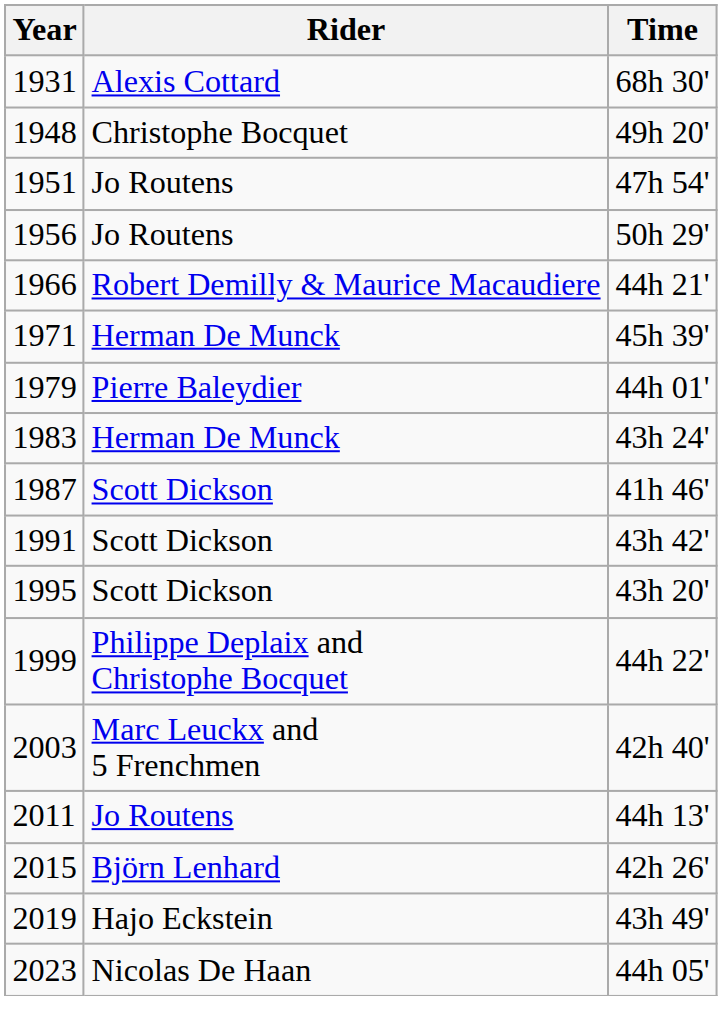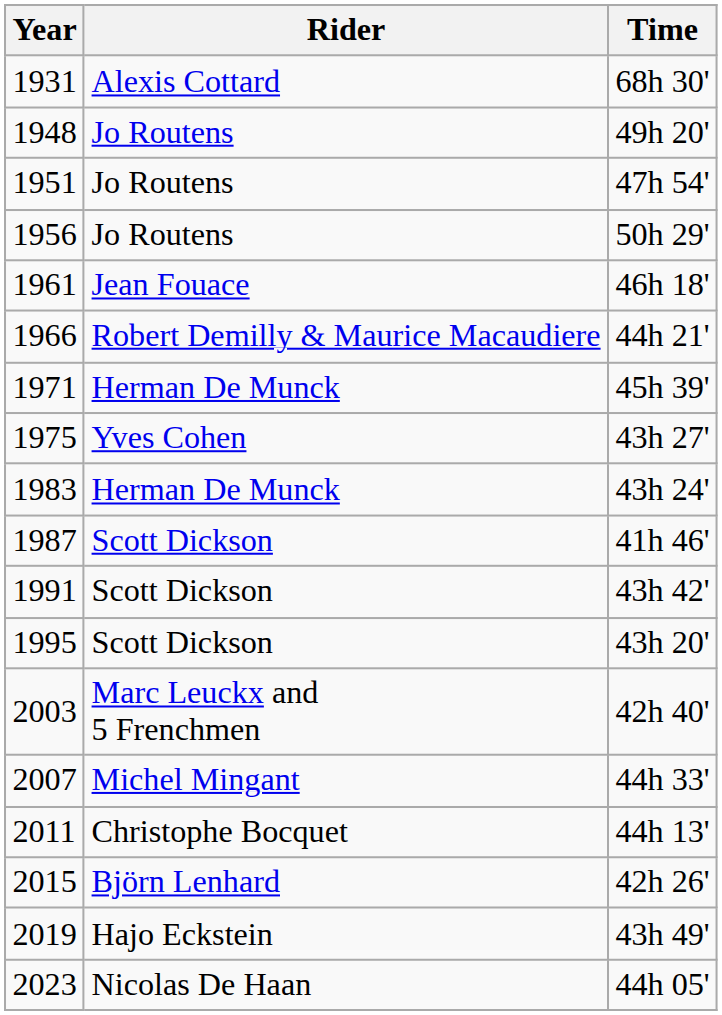 <table class="wikitable">
 <tr>
 <th>Year</th>
 <th>Rider</th>
 <th>Time</th>
 </tr>
 <tr>
 <td>1931</td>
 <td> <a href='#'>Alexis Cottard</a></td>
 <td>68h 30'</td>
 </tr>
 <tr>
 <td>1948</td>
-<td> Christophe Bocquet</td>
+<td> <a href='#'>Jo Routens</a></td>
 <td>49h 20'</td>
 </tr>
 <tr>
 <td>1951</td>
 <td> Jo Routens</td>
 <td>47h 54'</td>
 </tr>
 <tr>
 <td>1956</td>
 <td> Jo Routens</td>
 <td>50h 29'</td>
 </tr>
 <tr>
+<td>1961</td>
+<td> <a href='#'>Jean Fouace</a></td>
+<td>46h 18'</td>
+</tr>
+<tr>
 <td>1966</td>
 <td> <a href='#'>Robert Demilly & Maurice Macaudiere</a></td>
 <td>44h 21'</td>
 </tr>
 <tr>
 <td>1971</td>
 <td> <a href='#'>Herman De Munck</a></td>
 <td>45h 39'</td>
 </tr>
 <tr>
-<td>1979</td>
-<td> <a href='#'>Pierre Baleydier</a></td>
-<td>44h 01'</td>
+<td>1975</td>
+<td> <a href='#'>Yves Cohen</a></td>
+<td>43h 27'</td>
 </tr>
 <tr>
 <td>1983</td>
 <td> <a href='#'>Herman De Munck</a></td>
 <td>43h 24'</td>
 </tr>
 <tr>
 <td>1987</td>
 <td> <a href='#'>Scott Dickson</a></td>
 <td>41h 46'</td>
 </tr>
 <tr>
 <td>1991</td>
 <td> Scott Dickson</td>
 <td>43h 42'</td>
 </tr>
 <tr>
 <td>1995</td>
 <td> Scott Dickson</td>
 <td>43h 20'</td>
 </tr>
 <tr>
-<td>1999</td>
-<td> <a href='#'>Philippe Deplaix</a> and <br> <a href='#'>Christophe Bocquet</a></td>
-<td>44h 22'</td>
-</tr>
-<tr>
 <td>2003</td>
 <td> <a href='#'>Marc Leuckx</a> and <br>  5 Frenchmen</td>
 <td>42h 40'</td>
 </tr>
 <tr>
+<td>2007</td>
+<td> <a href='#'>Michel Mingant</a></td>
+<td>44h 33'</td>
+</tr>
+<tr>
 <td>2011</td>
-<td> <a href='#'>Jo Routens</a></td>
+<td> Christophe Bocquet</td>
 <td>44h 13'</td>
 </tr>
 <tr>
 <td>2015</td>
 <td> <a href='#'>Björn Lenhard</a></td>
 <td>42h 26'</td>
 </tr>
 <tr>
 <td>2019</td>
 <td> Hajo Eckstein</td>
 <td>43h 49'</td>
 </tr>
 <tr>
 <td>2023</td>
 <td> Nicolas De Haan</td>
 <td>44h 05'</td>
 </tr>
 </table>
